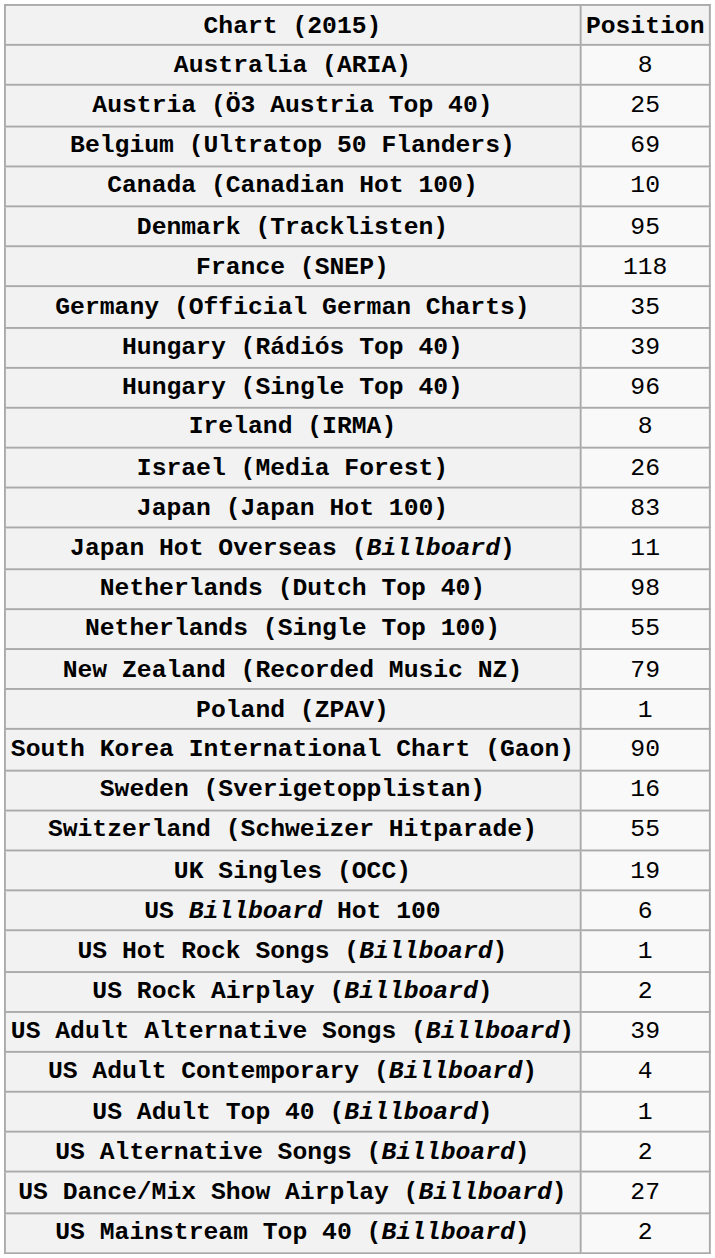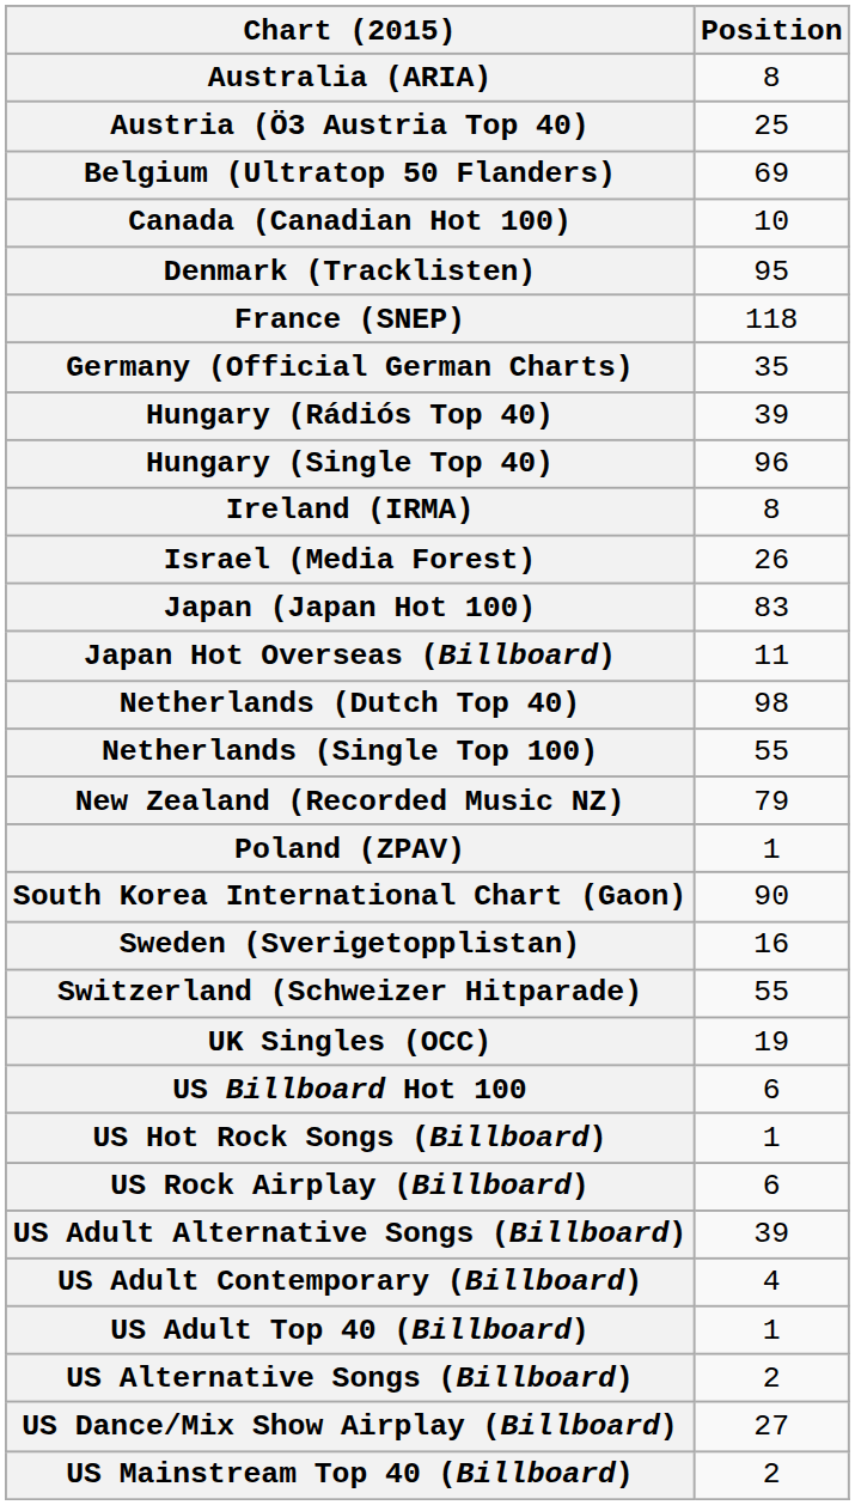 <table class="wikitable sortable plainrowheaders" style="text-align:center;">
 <tr>
 <th>Chart (2015)</th>
 <th>Position</th>
 </tr>
 <tr>
 <th scope="row">Australia (ARIA)</th>
 <td style="text-align:center;">8</td>
 </tr>
 <tr>
 <th scope="row">Austria (Ö3 Austria Top 40)</th>
 <td style="text-align:center;">25</td>
 </tr>
 <tr>
 <th scope="row">Belgium (Ultratop 50 Flanders)</th>
 <td style="text-align:center;">69</td>
 </tr>
 <tr>
 <th scope="row">Canada (Canadian Hot 100)</th>
 <td style="text-align:center;">10</td>
 </tr>
 <tr>
 <th scope="row">Denmark (Tracklisten)</th>
 <td style="text-align:center;">95</td>
 </tr>
 <tr>
 <th scope="row">France (SNEP)</th>
 <td style="text-align:center;">118</td>
 </tr>
 <tr>
 <th scope="row">Germany (Official German Charts)</th>
 <td style="text-align:center;">35</td>
 </tr>
 <tr>
 <th scope="row">Hungary (Rádiós Top 40)</th>
 <td style="text-align:center;">39</td>
 </tr>
 <tr>
 <th scope="row">Hungary (Single Top 40)</th>
 <td style="text-align:center;">96</td>
 </tr>
 <tr>
 <th scope="row">Ireland (IRMA)</th>
 <td style="text-align:center;">8</td>
 </tr>
 <tr>
 <th scope="row">Israel (Media Forest)</th>
 <td style="text-align:center;">26</td>
 </tr>
 <tr>
 <th scope="row">Japan (Japan Hot 100)</th>
 <td style="text-align:center;">83</td>
 </tr>
 <tr>
 <th scope="row">Japan Hot Overseas (<em>Billboard</em>)</th>
 <td style="text-align:center;">11</td>
 </tr>
 <tr>
 <th scope="row">Netherlands (Dutch Top 40)</th>
 <td style="text-align:center;">98</td>
 </tr>
 <tr>
 <th scope="row">Netherlands (Single Top 100)</th>
 <td style="text-align:center;">55</td>
 </tr>
 <tr>
 <th scope="row">New Zealand (Recorded Music NZ)</th>
 <td style="text-align:center;">79</td>
 </tr>
 <tr>
 <th scope="row">Poland (ZPAV)</th>
 <td style="text-align:center;">1</td>
 </tr>
 <tr>
 <th scope="row">South Korea International Chart (Gaon)</th>
 <td style="text-align:center;">90</td>
 </tr>
 <tr>
 <th scope="row">Sweden (Sverigetopplistan)</th>
 <td style="text-align:center;">16</td>
 </tr>
 <tr>
 <th scope="row">Switzerland (Schweizer Hitparade)</th>
 <td style="text-align:center;">55</td>
 </tr>
 <tr>
 <th scope="row">UK Singles (OCC)</th>
 <td style="text-align:center;">19</td>
 </tr>
 <tr>
 <th scope="row">US <em>Billboard</em> Hot 100</th>
 <td style="text-align:center;">6</td>
 </tr>
 <tr>
 <th scope="row">US Hot Rock Songs (<em>Billboard</em>)</th>
 <td style="text-align:center;">1</td>
 </tr>
 <tr>
 <th scope="row">US Rock Airplay (<em>Billboard</em>)</th>
-<td style="text-align:center;">2</td>
+<td style="text-align:center;">6</td>
 </tr>
 <tr>
 <th scope="row">US Adult Alternative Songs (<em>Billboard</em>)</th>
 <td style="text-align:center;">39</td>
 </tr>
 <tr>
 <th scope="row">US Adult Contemporary (<em>Billboard</em>)</th>
 <td style="text-align:center;">4</td>
 </tr>
 <tr>
 <th scope="row">US Adult Top 40 (<em>Billboard</em>)</th>
 <td style="text-align:center;">1</td>
 </tr>
 <tr>
 <th scope="row">US Alternative Songs (<em>Billboard</em>)</th>
 <td style="text-align:center;">2</td>
 </tr>
 <tr>
 <th scope="row">US Dance/Mix Show Airplay (<em>Billboard</em>)</th>
 <td style="text-align:center;">27</td>
 </tr>
 <tr>
 <th scope="row">US Mainstream Top 40 (<em>Billboard</em>)</th>
 <td style="text-align:center;">2</td>
 </tr>
 </table>
